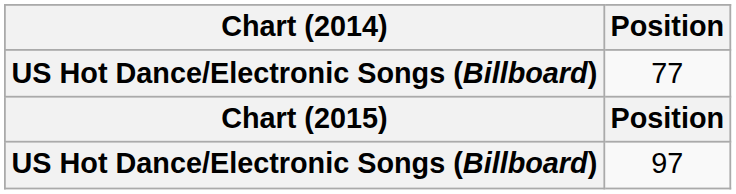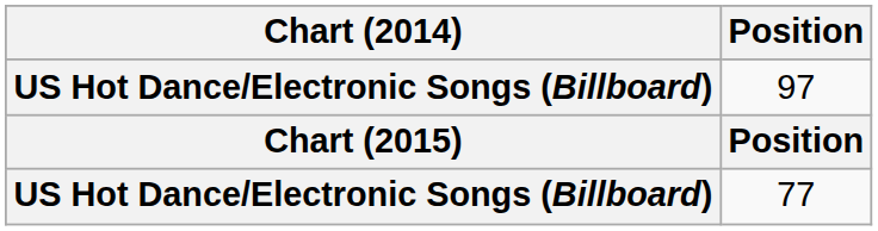 <table class="wikitable plainrowheaders" style="text-align:center">
 <tr>
 <th scope="col">Chart (2014)</th>
 <th scope="col">Position</th>
 </tr>
 <tr>
 <th scope="row">US Hot Dance/Electronic Songs (<em>Billboard</em>)</th>
-<td>77</td>
+<td>97</td>
 </tr>
 <tr>
 <th scope="col">Chart (2015)</th>
 <th scope="col">Position</th>
 </tr>
 <tr>
 <th scope="row">US Hot Dance/Electronic Songs (<em>Billboard</em>)</th>
-<td>97</td>
+<td>77</td>
 </tr>
 </table>
